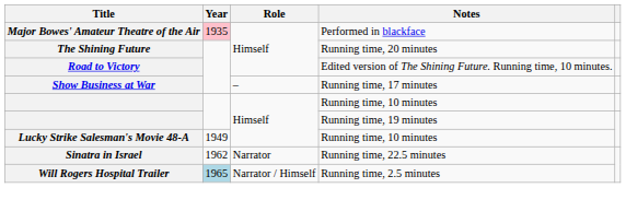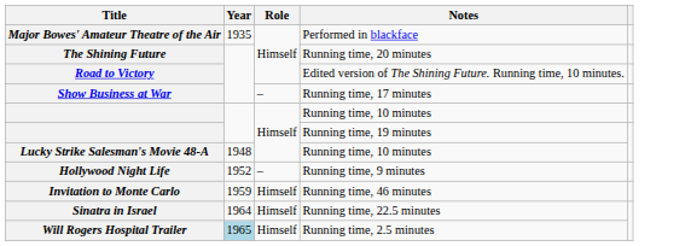 <table class="wikitable plainrowheaders sortable" style="margin-right: 0;">
 <tr>
 <th scope="col">Title</th>
 <th scope="col">Year</th>
 <th scope="col">Role</th>
 <th scope="col" class="unsortable">Notes</th>
 <th scope="col" class="unsortable"></th>
 </tr>
 <tr>
 <th scope="row"><em>Major Bowes' Amateur Theatre of the Air</em></th>
-<td style="background: pink;">1935</td>
+<td>1935</td>
 <td rowspan="3">Himself</td>
 <td>Performed in <a href='#'>blackface</a></td>
 <td style="text-align: center;"></td>
 </tr>
 <tr>
 <th scope="row"><em>The Shining Future</em></th>
 <td rowspan="3"></td>
 <td>Running time, 20 minutes</td>
 <td style="text-align: center;"></td>
 </tr>
 <tr>
 <th scope="row"><em><a href='#'>Road to Victory</a></em></th>
 <td>Edited version of <em>The Shining Future.</em> Running time, 10 minutes.</td>
 <td style="text-align: center;"></td>
 </tr>
 <tr>
 <th scope="row"><em><a href='#'>Show Business at War</a></em></th>
 <td>–</td>
 <td>Running time, 17 minutes</td>
 <td style="text-align: center;"></td>
 </tr>
 <tr>
 <th scope="row"></th>
 <td rowspan="2"></td>
 <td rowspan="3">Himself</td>
 <td>Running time, 10 minutes</td>
 <td style="text-align: center;"></td>
 </tr>
 <tr>
 <th scope="row"></th>
 <td>Running time, 19 minutes</td>
 <td rowspan="2" style="text-align: center;"></td>
 </tr>
 <tr>
 <th scope="row"><em>Lucky Strike Salesman's Movie 48-A</em></th>
-<td>1949</td>
+<td>1948</td>
 <td>Running time, 10 minutes</td>
 </tr>
 <tr>
+<th scope="row"><em>Hollywood Night Life</em></th>
+<td>1952</td>
+<td>–</td>
+<td>Running time, 9 minutes</td>
+<td style="text-align: center;"></td>
+</tr>
+<tr>
+<th scope="row"><em>Invitation to Monte Carlo</em></th>
+<td>1959</td>
+<td>Himself</td>
+<td>Running time, 46 minutes</td>
+<td style="text-align: center;"></td>
+</tr>
+<tr>
 <th scope="row"><em>Sinatra in Israel</em></th>
-<td>1962</td>
-<td>Narrator</td>
+<td>1964</td>
+<td>Himself</td>
 <td>Running time, 22.5 minutes</td>
 <td rowspan="2" style="text-align: center;"></td>
 </tr>
 <tr>
 <th scope="row"><em>Will Rogers Hospital Trailer</em></th>
 <td style="background: lightblue;">1965</td>
-<td>Narrator / Himself</td>
+<td>Himself</td>
 <td>Running time, 2.5 minutes</td>
 </tr>
 </table>
